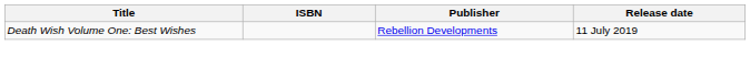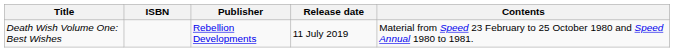 <table class="wikitable" width="85%">
 <tr>
 <th width=18%>Title</th>
 <th width=10%>ISBN</th>
 <th width=15%>Publisher</th>
 <th width=13%>Release date</th>
+<th width=44%>Contents</th>
 </tr>
 <tr>
 <td><em>Death Wish Volume One: Best Wishes</em></td>
 <td></td>
 <td><a href='#'>Rebellion Developments</a></td>
 <td>11 July 2019</td>
+<td>Material from <em><a href='#'>Speed</a></em> 23 February to 25 October 1980 and <em><a href='#'>Speed Annual</a></em> 1980 to 1981.</td>
 </tr>
 </table>
